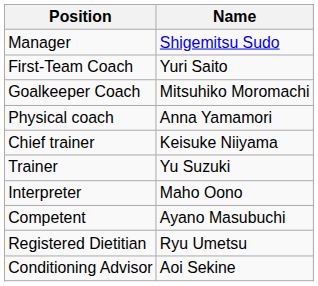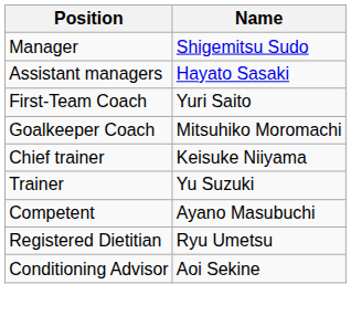 <table class="wikitable">
 <tr>
 <th>Position</th>
 <th>Name</th>
 </tr>
 <tr>
 <td>Manager</td>
 <td> <a href='#'>Shigemitsu Sudo</a></td>
 </tr>
 <tr>
+<td>Assistant managers</td>
+<td> <a href='#'>Hayato Sasaki</a></td>
+</tr>
+<tr>
 <td>First-Team Coach</td>
 <td> Yuri Saito</td>
 </tr>
 <tr>
 <td>Goalkeeper Coach</td>
 <td> Mitsuhiko Moromachi</td>
 </tr>
 <tr>
-<td>Physical coach</td>
-<td> Anna Yamamori</td>
-</tr>
-<tr>
 <td>Chief trainer</td>
 <td> Keisuke Niiyama</td>
 </tr>
 <tr>
 <td>Trainer</td>
 <td> Yu Suzuki</td>
-</tr>
-<tr>
-<td>Interpreter</td>
-<td> Maho Oono</td>
 </tr>
 <tr>
 <td>Competent</td>
 <td> Ayano Masubuchi</td>
 </tr>
 <tr>
 <td>Registered Dietitian</td>
 <td> Ryu Umetsu</td>
 </tr>
 <tr>
 <td>Conditioning Advisor</td>
 <td> Aoi Sekine</td>
 </tr>
 </table>
